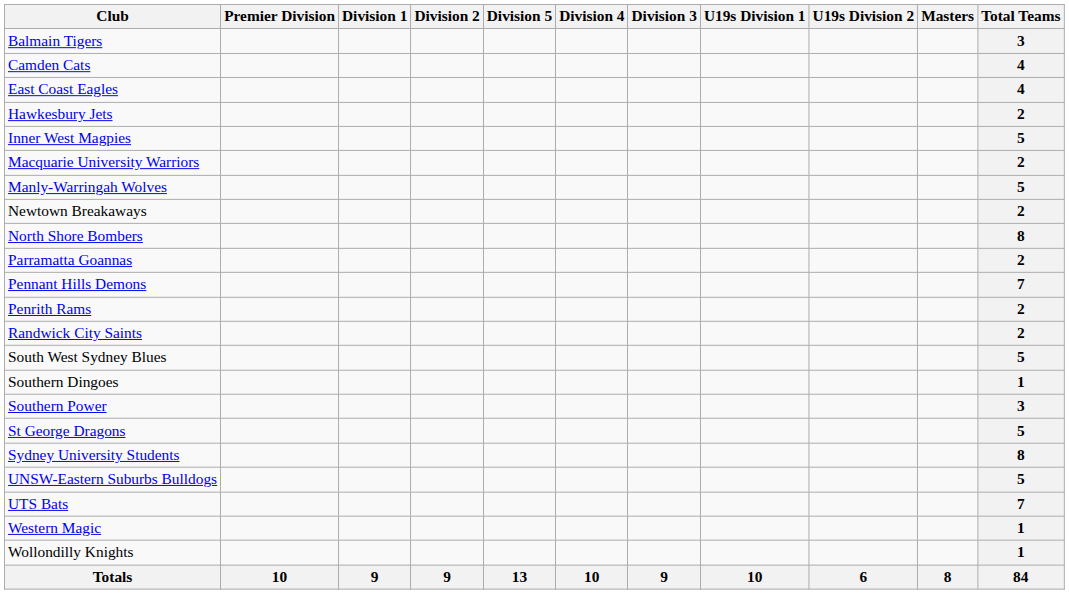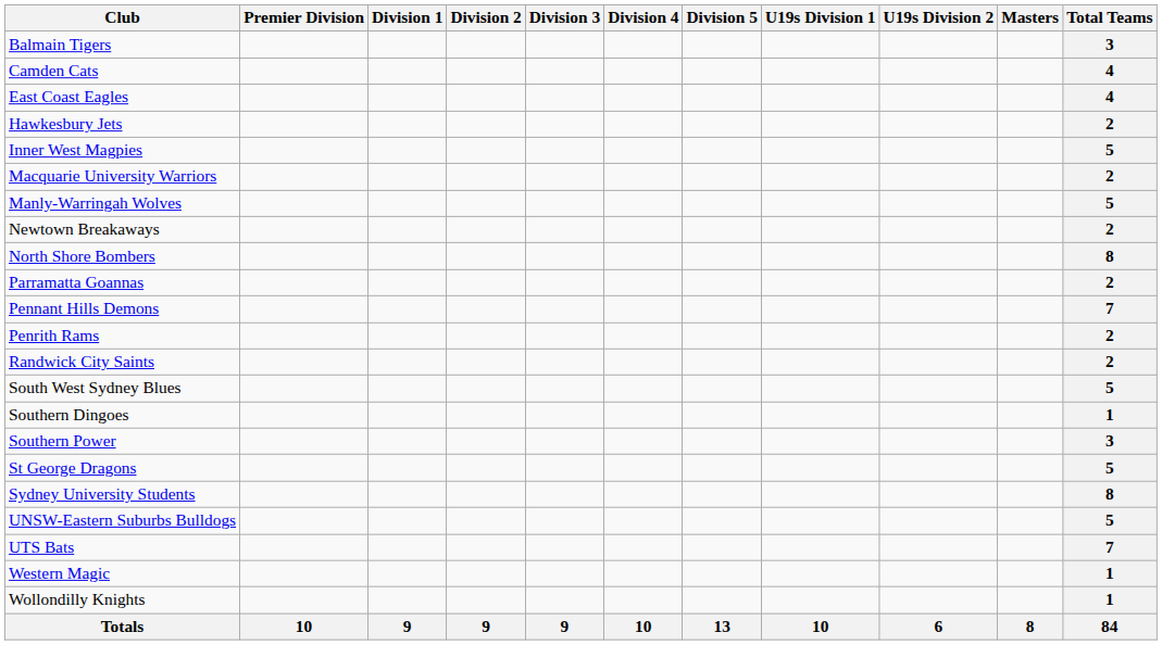 <table class="wikitable sortable">
 <tr>
 <th>Club</th>
 <th>Premier Division</th>
 <th>Division 1</th>
 <th>Division 2</th>
+<th>Division 3</th>
+<th>Division 4</th>
 <th>Division 5</th>
-<th>Division 4</th>
-<th>Division 3</th>
 <th>U19s Division 1</th>
 <th>U19s Division 2</th>
 <th>Masters</th>
 <th>Total Teams</th>
 </tr>
 <tr>
 <td><a href='#'>Balmain Tigers</a></td>
 <td></td>
 <td></td>
 <td></td>
 <td></td>
 <td></td>
 <td></td>
 <td></td>
 <td></td>
 <td></td>
 <th>3</th>
 </tr>
 <tr>
 <td><a href='#'>Camden Cats</a></td>
 <td></td>
 <td></td>
 <td></td>
 <td></td>
 <td></td>
 <td></td>
 <td></td>
 <td></td>
 <td></td>
 <th>4</th>
 </tr>
 <tr>
 <td><a href='#'>East Coast Eagles</a></td>
 <td></td>
 <td></td>
 <td></td>
 <td></td>
 <td></td>
 <td></td>
 <td></td>
 <td></td>
 <td></td>
 <th>4</th>
 </tr>
 <tr>
 <td><a href='#'>Hawkesbury Jets</a></td>
 <td></td>
 <td></td>
 <td></td>
 <td></td>
 <td></td>
 <td></td>
 <td></td>
 <td></td>
 <td></td>
 <th>2</th>
 </tr>
 <tr>
 <td><a href='#'>Inner West Magpies</a></td>
 <td></td>
 <td></td>
 <td></td>
 <td></td>
 <td></td>
 <td></td>
 <td></td>
 <td></td>
 <td></td>
 <th>5</th>
 </tr>
 <tr>
 <td><a href='#'>Macquarie University Warriors</a></td>
 <td></td>
 <td></td>
 <td></td>
 <td></td>
 <td></td>
 <td></td>
 <td></td>
 <td></td>
 <td></td>
 <th>2</th>
 </tr>
 <tr>
 <td><a href='#'>Manly-Warringah Wolves</a></td>
 <td></td>
 <td></td>
 <td></td>
 <td></td>
 <td></td>
 <td></td>
 <td></td>
 <td></td>
 <td></td>
 <th>5</th>
 </tr>
 <tr>
 <td>Newtown Breakaways</td>
 <td></td>
 <td></td>
 <td></td>
 <td></td>
 <td></td>
 <td></td>
 <td></td>
 <td></td>
 <td></td>
 <th>2</th>
 </tr>
 <tr>
 <td><a href='#'>North Shore Bombers</a></td>
 <td></td>
 <td></td>
 <td></td>
 <td></td>
 <td></td>
 <td></td>
 <td></td>
 <td></td>
 <td></td>
 <th>8</th>
 </tr>
 <tr>
 <td><a href='#'>Parramatta Goannas</a></td>
 <td></td>
 <td></td>
 <td></td>
 <td></td>
 <td></td>
 <td></td>
 <td></td>
 <td></td>
 <td></td>
 <th>2</th>
 </tr>
 <tr>
 <td><a href='#'>Pennant Hills Demons</a></td>
 <td></td>
 <td></td>
 <td></td>
 <td></td>
 <td></td>
 <td></td>
 <td></td>
 <td></td>
 <td></td>
 <th>7</th>
 </tr>
 <tr>
 <td><a href='#'>Penrith Rams</a></td>
 <td></td>
 <td></td>
 <td></td>
 <td></td>
 <td></td>
 <td></td>
 <td></td>
 <td></td>
 <td></td>
 <th>2</th>
 </tr>
 <tr>
 <td><a href='#'>Randwick City Saints</a></td>
 <td></td>
 <td></td>
 <td></td>
 <td></td>
 <td></td>
 <td></td>
 <td></td>
 <td></td>
 <td></td>
 <th>2</th>
 </tr>
 <tr>
 <td>South West Sydney Blues</td>
 <td></td>
 <td></td>
 <td></td>
 <td></td>
 <td></td>
 <td></td>
 <td></td>
 <td></td>
 <td></td>
 <th>5</th>
 </tr>
 <tr>
 <td>Southern Dingoes</td>
 <td></td>
 <td></td>
 <td></td>
 <td></td>
 <td></td>
 <td></td>
 <td></td>
 <td></td>
 <td></td>
 <th>1</th>
 </tr>
 <tr>
 <td><a href='#'>Southern Power</a></td>
 <td></td>
 <td></td>
 <td></td>
 <td></td>
 <td></td>
 <td></td>
 <td></td>
 <td></td>
 <td></td>
 <th>3</th>
 </tr>
 <tr>
 <td><a href='#'>St George Dragons</a></td>
 <td></td>
 <td></td>
 <td></td>
 <td></td>
 <td></td>
 <td></td>
 <td></td>
 <td></td>
 <td></td>
 <th>5</th>
 </tr>
 <tr>
 <td><a href='#'>Sydney University Students</a></td>
 <td></td>
 <td></td>
 <td></td>
 <td></td>
 <td></td>
 <td></td>
 <td></td>
 <td></td>
 <td></td>
 <th>8</th>
 </tr>
 <tr>
 <td><a href='#'>UNSW-Eastern Suburbs Bulldogs</a></td>
 <td></td>
 <td></td>
 <td></td>
 <td></td>
 <td></td>
 <td></td>
 <td></td>
 <td></td>
 <td></td>
 <th>5</th>
 </tr>
 <tr>
 <td><a href='#'>UTS Bats</a></td>
 <td></td>
 <td></td>
 <td></td>
 <td></td>
 <td></td>
 <td></td>
 <td></td>
 <td></td>
 <td></td>
 <th>7</th>
 </tr>
 <tr>
 <td><a href='#'>Western Magic</a></td>
 <td></td>
 <td></td>
 <td></td>
 <td></td>
 <td></td>
 <td></td>
 <td></td>
 <td></td>
 <td></td>
 <th>1</th>
 </tr>
 <tr>
 <td>Wollondilly Knights</td>
 <td></td>
 <td></td>
 <td></td>
 <td></td>
 <td></td>
 <td></td>
 <td></td>
 <td></td>
 <td></td>
 <th>1</th>
 </tr>
 <tr>
 <th>Totals</th>
 <th>10</th>
 <th>9</th>
 <th>9</th>
+<th>9</th>
+<th>10</th>
 <th>13</th>
-<th>10</th>
-<th>9</th>
 <th>10</th>
 <th>6</th>
 <th>8</th>
 <th>84</th>
 </tr>
 </table>
